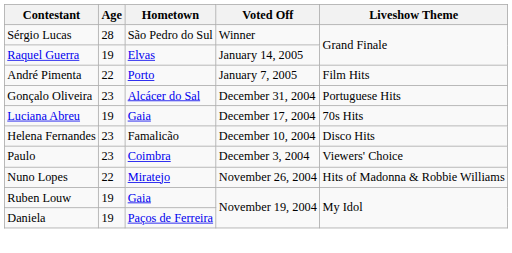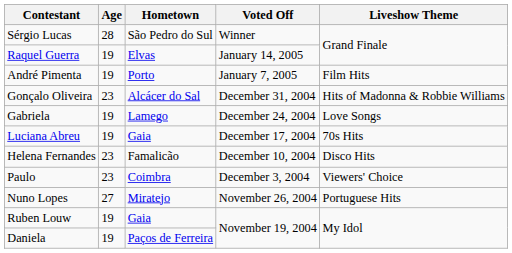 <table class="wikitable" style="font-size:95%;">
 <tr>
 <th>Contestant</th>
 <th>Age</th>
 <th>Hometown</th>
 <th>Voted Off</th>
 <th>Liveshow Theme</th>
 </tr>
 <tr>
 <td>Sérgio Lucas</td>
 <td>28</td>
 <td>São Pedro do Sul</td>
 <td>Winner</td>
 <td rowspan="2">Grand Finale</td>
 </tr>
 <tr>
 <td><a href='#'>Raquel Guerra</a></td>
 <td>19</td>
 <td><a href='#'>Elvas</a></td>
 <td>January 14, 2005</td>
 </tr>
 <tr>
 <td>André Pimenta</td>
-<td>22</td>
+<td>19</td>
 <td><a href='#'>Porto</a></td>
 <td>January 7, 2005</td>
 <td>Film Hits</td>
 </tr>
 <tr>
 <td>Gonçalo Oliveira</td>
 <td>23</td>
 <td><a href='#'>Alcácer do Sal</a></td>
 <td>December 31, 2004</td>
-<td>Portuguese Hits</td>
+<td>Hits of Madonna & Robbie Williams</td>
+</tr>
+<tr>
+<td>Gabriela</td>
+<td>19</td>
+<td><a href='#'>Lamego</a></td>
+<td>December 24, 2004</td>
+<td>Love Songs</td>
 </tr>
 <tr>
 <td><a href='#'>Luciana Abreu</a></td>
 <td>19</td>
 <td><a href='#'>Gaia</a></td>
 <td>December 17, 2004</td>
 <td>70s Hits</td>
 </tr>
 <tr>
 <td>Helena Fernandes</td>
 <td>23</td>
 <td>Famalicão</td>
 <td>December 10, 2004</td>
 <td>Disco Hits</td>
 </tr>
 <tr>
 <td>Paulo</td>
 <td>23</td>
 <td><a href='#'>Coimbra</a></td>
 <td>December 3, 2004</td>
 <td>Viewers' Choice</td>
 </tr>
 <tr>
 <td>Nuno Lopes</td>
-<td>22</td>
+<td>27</td>
 <td><a href='#'>Miratejo</a></td>
 <td>November 26, 2004</td>
-<td>Hits of Madonna & Robbie Williams</td>
+<td>Portuguese Hits</td>
 </tr>
 <tr>
 <td>Ruben Louw</td>
 <td>19</td>
 <td><a href='#'>Gaia</a></td>
 <td rowspan="2">November 19, 2004</td>
 <td rowspan="2">My Idol</td>
 </tr>
 <tr>
 <td>Daniela</td>
 <td>19</td>
 <td><a href='#'>Paços de Ferreira</a></td>
 </tr>
 </table>
